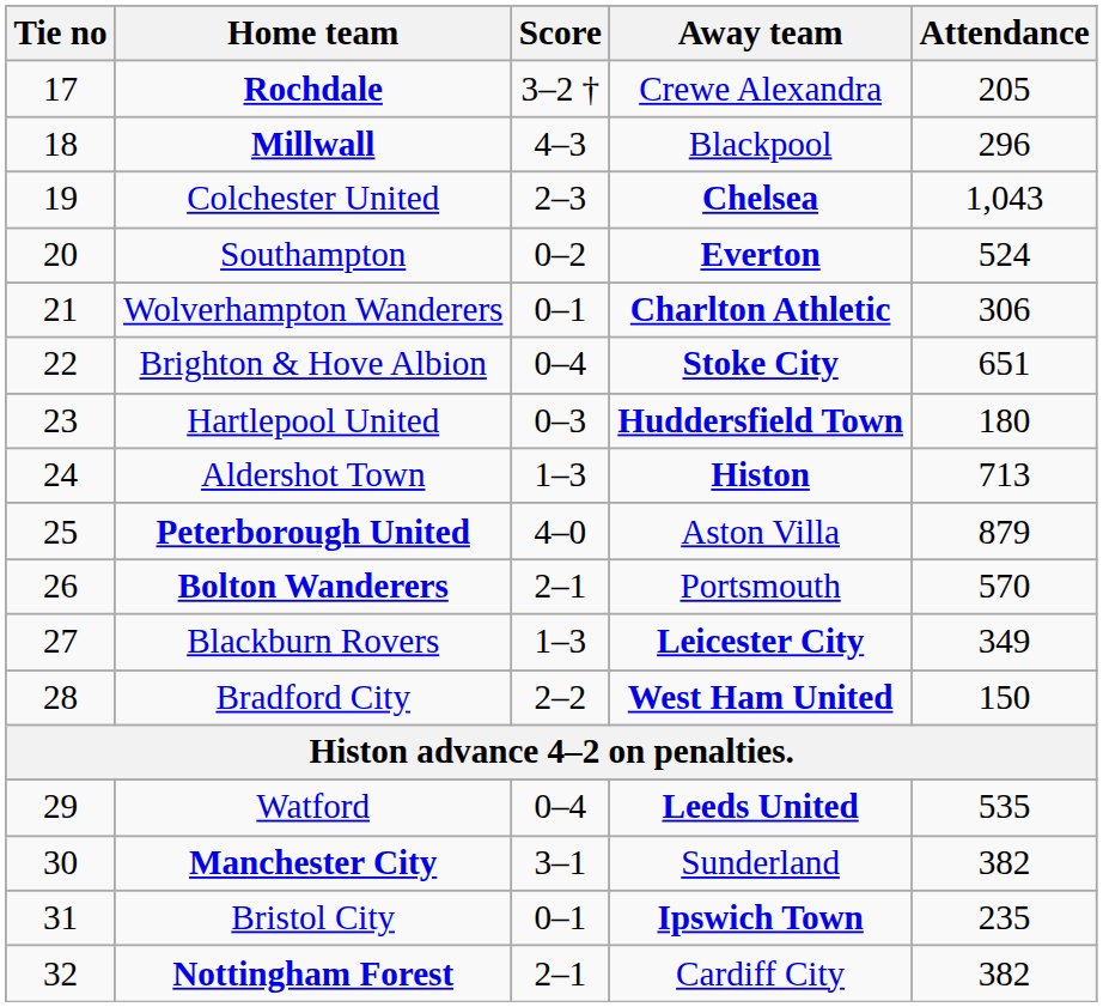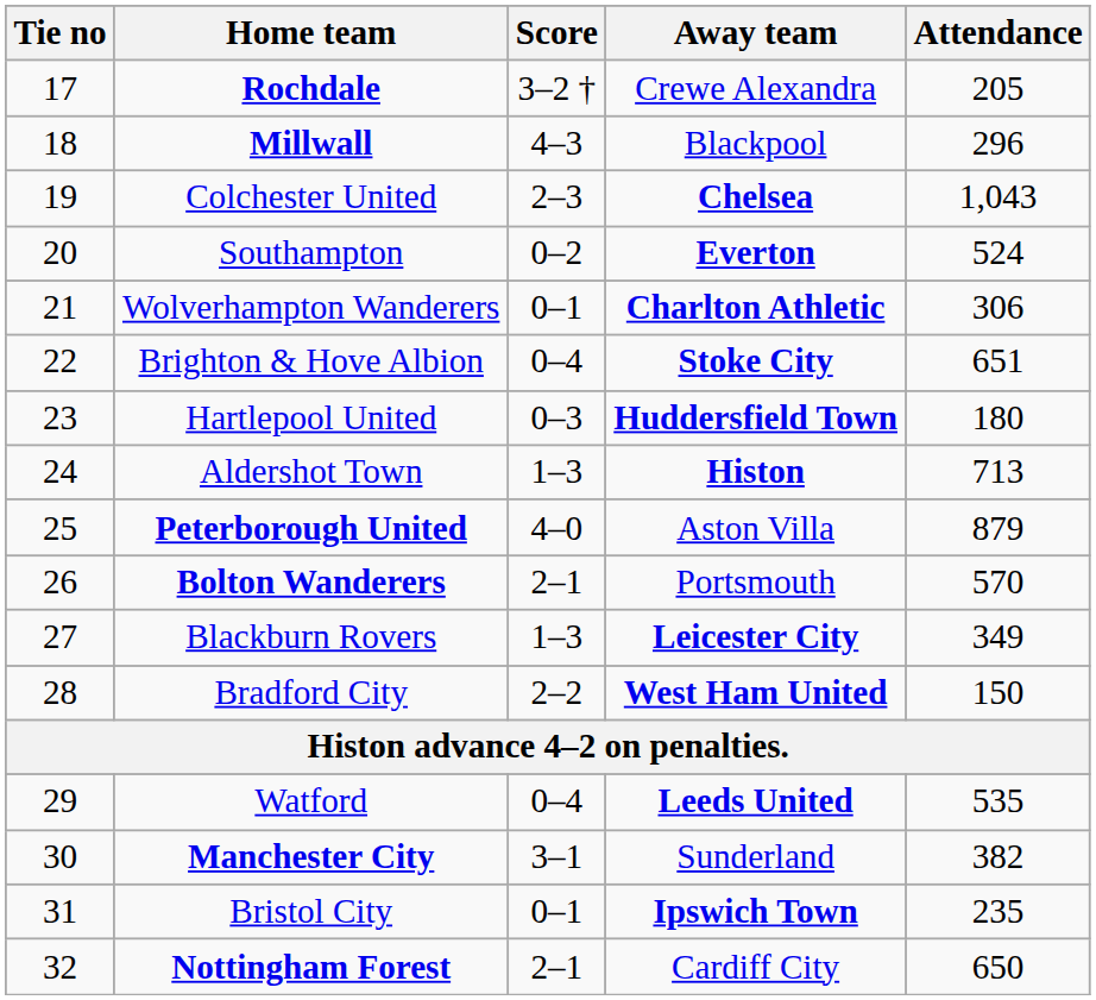 <table class="wikitable" style="text-align:center">
 <tr>
 <th>Tie no</th>
 <th>Home team</th>
 <th>Score</th>
 <th>Away team</th>
 <th>Attendance</th>
 </tr>
 <tr>
 <td>17</td>
 <td><strong><a href='#'>Rochdale</a></strong></td>
 <td>3–2 †</td>
 <td><a href='#'>Crewe Alexandra</a></td>
 <td>205</td>
 </tr>
 <tr>
 <td>18</td>
 <td><strong><a href='#'>Millwall</a></strong></td>
 <td>4–3</td>
 <td><a href='#'>Blackpool</a></td>
 <td>296</td>
 </tr>
 <tr>
 <td>19</td>
 <td><a href='#'>Colchester United</a></td>
 <td>2–3</td>
 <td><strong><a href='#'>Chelsea</a></strong></td>
 <td>1,043</td>
 </tr>
 <tr>
 <td>20</td>
 <td><a href='#'>Southampton</a></td>
 <td>0–2</td>
 <td><strong><a href='#'>Everton</a></strong></td>
 <td>524</td>
 </tr>
 <tr>
 <td>21</td>
 <td><a href='#'>Wolverhampton Wanderers</a></td>
 <td>0–1</td>
 <td><strong><a href='#'>Charlton Athletic</a></strong></td>
 <td>306</td>
 </tr>
 <tr>
 <td>22</td>
 <td><a href='#'>Brighton & Hove Albion</a></td>
 <td>0–4</td>
 <td><strong><a href='#'>Stoke City</a></strong></td>
 <td>651</td>
 </tr>
 <tr>
 <td>23</td>
 <td><a href='#'>Hartlepool United</a></td>
 <td>0–3</td>
 <td><strong><a href='#'>Huddersfield Town</a></strong></td>
 <td>180</td>
 </tr>
 <tr>
 <td>24</td>
 <td><a href='#'>Aldershot Town</a></td>
 <td>1–3</td>
 <td><strong><a href='#'>Histon</a></strong></td>
 <td>713</td>
 </tr>
 <tr>
 <td>25</td>
 <td><strong><a href='#'>Peterborough United</a></strong></td>
 <td>4–0</td>
 <td><a href='#'>Aston Villa</a></td>
 <td>879</td>
 </tr>
 <tr>
 <td>26</td>
 <td><strong><a href='#'>Bolton Wanderers</a></strong></td>
 <td>2–1</td>
 <td><a href='#'>Portsmouth</a></td>
 <td>570</td>
 </tr>
 <tr>
 <td>27</td>
 <td><a href='#'>Blackburn Rovers</a></td>
 <td>1–3</td>
 <td><strong><a href='#'>Leicester City</a></strong></td>
 <td>349</td>
 </tr>
 <tr>
 <td>28</td>
 <td><a href='#'>Bradford City</a></td>
 <td>2–2</td>
 <td><strong><a href='#'>West Ham United</a></strong></td>
 <td>150</td>
 </tr>
 <tr>
 <th colspan="5">Histon advance 4–2 on penalties.</th>
 </tr>
 <tr>
 <td>29</td>
 <td><a href='#'>Watford</a></td>
 <td>0–4</td>
 <td><strong><a href='#'>Leeds United</a></strong></td>
 <td>535</td>
 </tr>
 <tr>
 <td>30</td>
 <td><strong><a href='#'>Manchester City</a></strong></td>
 <td>3–1</td>
 <td><a href='#'>Sunderland</a></td>
 <td>382</td>
 </tr>
 <tr>
 <td>31</td>
 <td><a href='#'>Bristol City</a></td>
 <td>0–1</td>
 <td><strong><a href='#'>Ipswich Town</a></strong></td>
 <td>235</td>
 </tr>
 <tr>
 <td>32</td>
 <td><strong><a href='#'>Nottingham Forest</a></strong></td>
 <td>2–1</td>
 <td><a href='#'>Cardiff City</a></td>
-<td>382</td>
+<td>650</td>
 </tr>
 </table>
